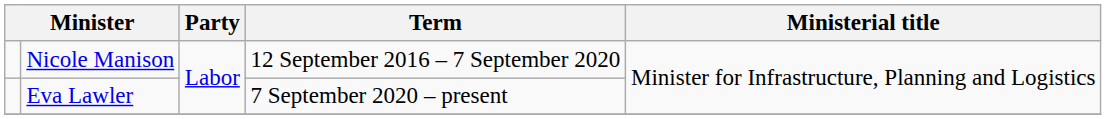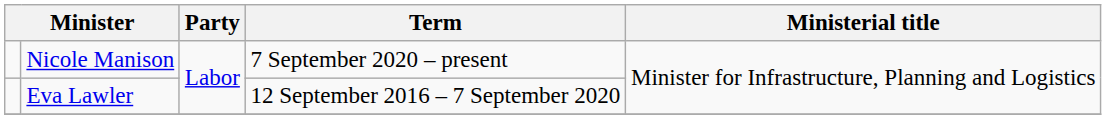 <table class="sortable wikitable">
 <tr>
 <th colspan=2>Minister</th>
 <th>Party</th>
 <th>Term </th>
 <th>Ministerial title</th>
 </tr>
 <tr>
 <td> </td>
 <td><a href='#'>Nicole Manison</a></td>
 <td rowspan="2"><a href='#'>Labor</a></td>
-<td>12 September 2016 – 7 September 2020</td>
+<td>7 September 2020 – present</td>
 <td rowspan="2">Minister for Infrastructure, Planning and Logistics</td>
 </tr>
 <tr>
 <td> </td>
 <td><a href='#'>Eva Lawler</a></td>
-<td>7 September 2020 – present</td>
+<td>12 September 2016 – 7 September 2020</td>
 </tr>
 <tr>
 </tr>
 </table>
